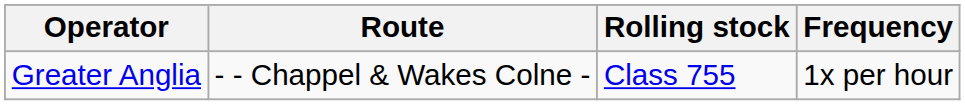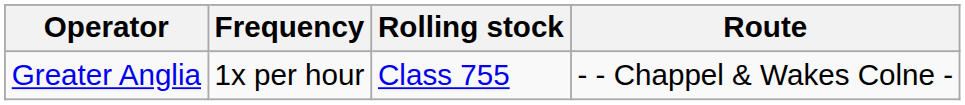 <table class="wikitable vatop">
 <tr>
 <th>Operator</th>
+<th>Frequency</th>
+<th>Rolling stock</th>
 <th>Route</th>
-<th>Rolling stock</th>
-<th>Frequency</th>
 </tr>
 <tr>
 <td><a href='#'>Greater Anglia</a></td>
+<td>1x per hour</td>
+<td><a href='#'>Class 755</a></td>
 <td> -  - Chappel & Wakes Colne - </td>
-<td><a href='#'>Class 755</a></td>
-<td>1x per hour</td>
 </tr>
 </table>
